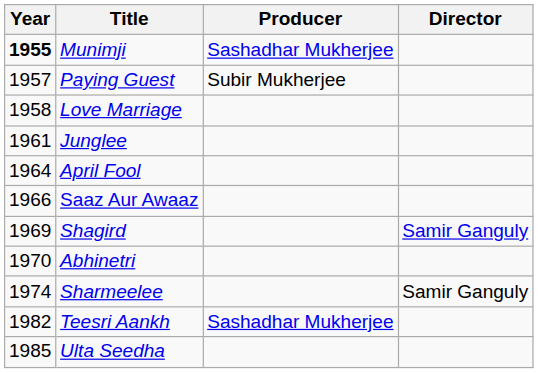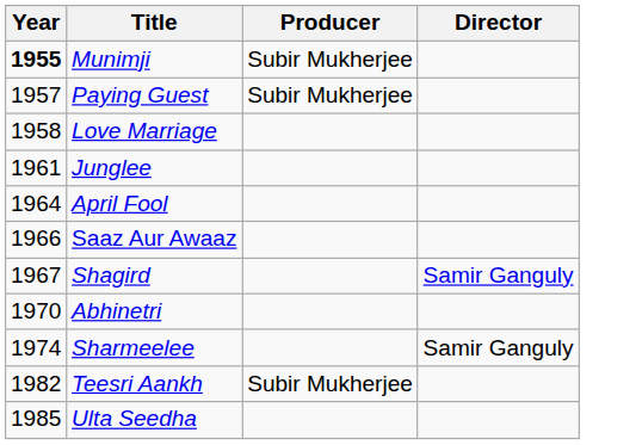 <table class="sortable wikitable collapsible">
 <tr>
 <th>Year</th>
 <th>Title</th>
 <th>Producer</th>
 <th>Director</th>
 </tr>
 <tr>
 <td rowspan="1"><strong>1955</strong></td>
 <td><em><a href='#'>Munimji</a></em></td>
-<td><a href='#'>Sashadhar Mukherjee</a></td>
+<td>Subir Mukherjee</td>
 <td></td>
 </tr>
 <tr>
 <td rowspan="1">1957</td>
 <td><em><a href='#'>Paying Guest</a></em></td>
 <td>Subir Mukherjee</td>
 <td></td>
 </tr>
 <tr>
 <td rowspan="1">1958</td>
 <td><em><a href='#'>Love Marriage</a></em></td>
 <td></td>
 <td></td>
 </tr>
 <tr>
 <td rowspan="1">1961</td>
 <td><em><a href='#'>Junglee</a></em></td>
 <td></td>
 <td></td>
 </tr>
 <tr>
 <td>1964</td>
 <td><em><a href='#'>April Fool</a></em></td>
 <td></td>
 <td></td>
 </tr>
 <tr>
 <td>1966</td>
 <td><a href='#'>Saaz Aur Awaaz</a></td>
 <td></td>
 <td></td>
 </tr>
 <tr>
-<td>1969</td>
+<td>1967</td>
 <td><em><a href='#'>Shagird</a></em></td>
 <td></td>
 <td><a href='#'>Samir Ganguly</a></td>
 </tr>
 <tr>
 <td>1970</td>
 <td><em><a href='#'>Abhinetri</a></em></td>
 <td></td>
 <td></td>
 </tr>
 <tr>
 <td>1974</td>
 <td><em><a href='#'>Sharmeelee</a></em></td>
 <td></td>
 <td>Samir Ganguly</td>
 </tr>
 <tr>
 <td>1982</td>
 <td><em><a href='#'>Teesri Aankh</a></em></td>
-<td><a href='#'>Sashadhar Mukherjee</a></td>
+<td>Subir Mukherjee</td>
 <td></td>
 </tr>
 <tr>
 <td>1985</td>
 <td><em><a href='#'>Ulta Seedha</a></em></td>
 <td></td>
 <td></td>
 </tr>
 </table>
